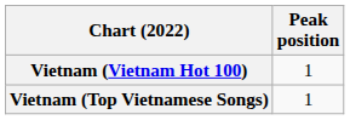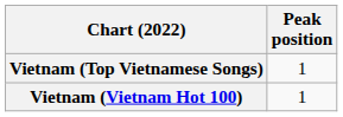 <table class="wikitable sortable plainrowheaders" style="text-align:center">
 <tr>
 <th scope="col">Chart (2022)</th>
 <th scope="col">Peak<br>position</th>
 </tr>
 <tr>
+<th scope="row">Vietnam (Top Vietnamese Songs)</th>
+<td>1</td>
+</tr>
+<tr>
 <th scope="row">Vietnam (<a href='#'>Vietnam Hot 100</a>)</th>
 <td>1</td>
 </tr>
-<tr>
-<th scope="row">Vietnam (Top Vietnamese Songs)</th>
-<td>1</td>
-</tr>
 </table>
